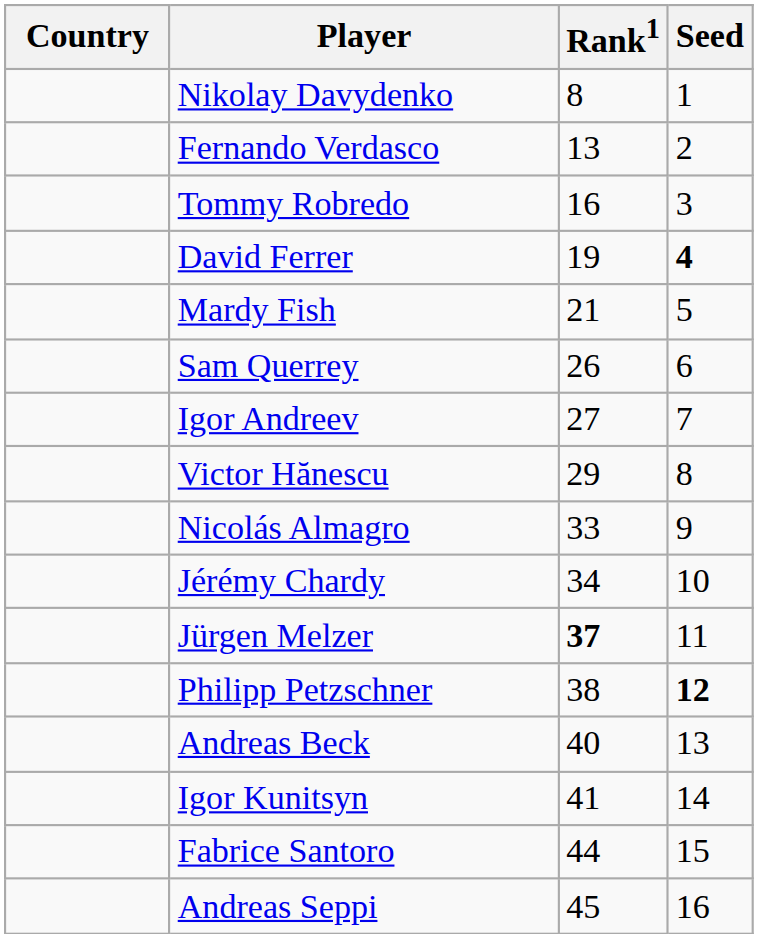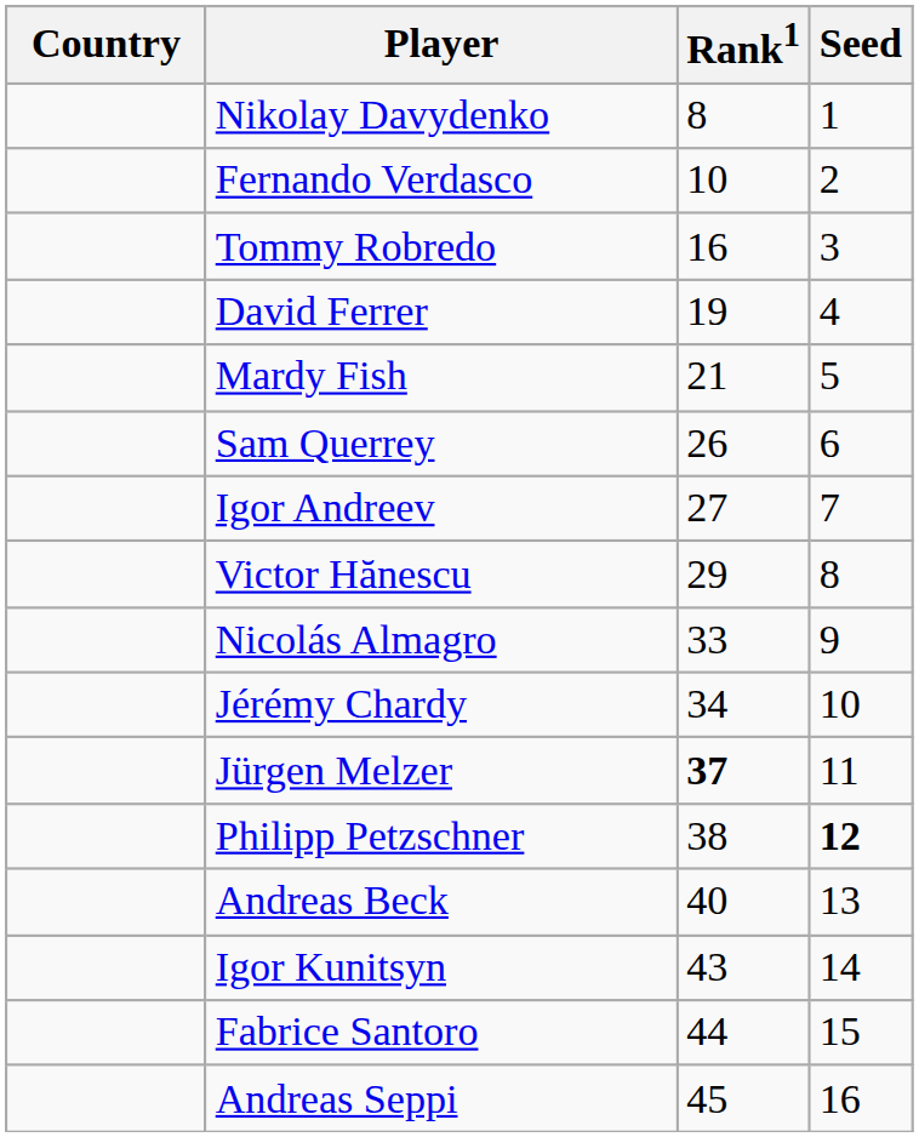 <table class="sortable wikitable">
 <tr>
 <th width="70">Country</th>
 <th width="175">Player</th>
 <th>Rank<sup>1</sup></th>
 <th>Seed</th>
 </tr>
 <tr>
 <td></td>
 <td><a href='#'>Nikolay Davydenko</a></td>
 <td>8</td>
 <td>1</td>
 </tr>
 <tr>
 <td></td>
 <td><a href='#'>Fernando Verdasco</a></td>
-<td>13</td>
+<td>10</td>
 <td>2</td>
 </tr>
 <tr>
 <td></td>
 <td><a href='#'>Tommy Robredo</a></td>
 <td>16</td>
 <td>3</td>
 </tr>
 <tr>
 <td></td>
 <td><a href='#'>David Ferrer</a></td>
 <td>19</td>
-<td><strong>4</strong></td>
+<td>4</td>
 </tr>
 <tr>
 <td></td>
 <td><a href='#'>Mardy Fish</a></td>
 <td>21</td>
 <td>5</td>
 </tr>
 <tr>
 <td></td>
 <td><a href='#'>Sam Querrey</a></td>
 <td>26</td>
 <td>6</td>
 </tr>
 <tr>
 <td></td>
 <td><a href='#'>Igor Andreev</a></td>
 <td>27</td>
 <td>7</td>
 </tr>
 <tr>
 <td></td>
 <td><a href='#'>Victor Hănescu</a></td>
 <td>29</td>
 <td>8</td>
 </tr>
 <tr>
 <td></td>
 <td><a href='#'>Nicolás Almagro</a></td>
 <td>33</td>
 <td>9</td>
 </tr>
 <tr>
 <td></td>
 <td><a href='#'>Jérémy Chardy</a></td>
 <td>34</td>
 <td>10</td>
 </tr>
 <tr>
 <td></td>
 <td><a href='#'>Jürgen Melzer</a></td>
 <td><strong>37</strong></td>
 <td>11</td>
 </tr>
 <tr>
 <td></td>
 <td><a href='#'>Philipp Petzschner</a></td>
 <td>38</td>
 <td><strong>12</strong></td>
 </tr>
 <tr>
 <td></td>
 <td><a href='#'>Andreas Beck</a></td>
 <td>40</td>
 <td>13</td>
 </tr>
 <tr>
 <td></td>
 <td><a href='#'>Igor Kunitsyn</a></td>
-<td>41</td>
+<td>43</td>
 <td>14</td>
 </tr>
 <tr>
 <td></td>
 <td><a href='#'>Fabrice Santoro</a></td>
 <td>44</td>
 <td>15</td>
 </tr>
 <tr>
 <td></td>
 <td><a href='#'>Andreas Seppi</a></td>
 <td>45</td>
 <td>16</td>
 </tr>
 </table>
